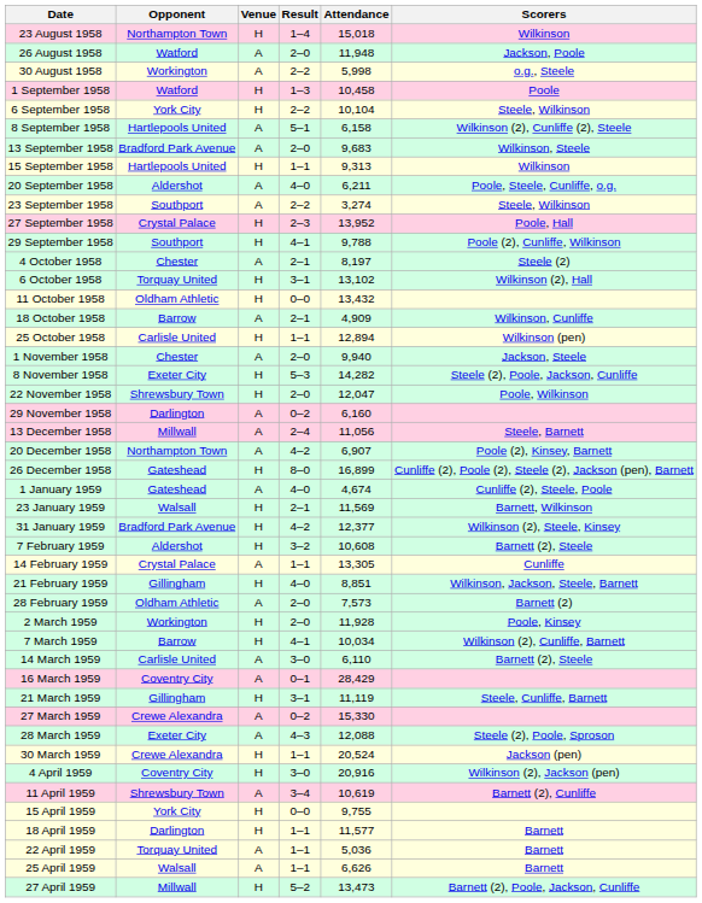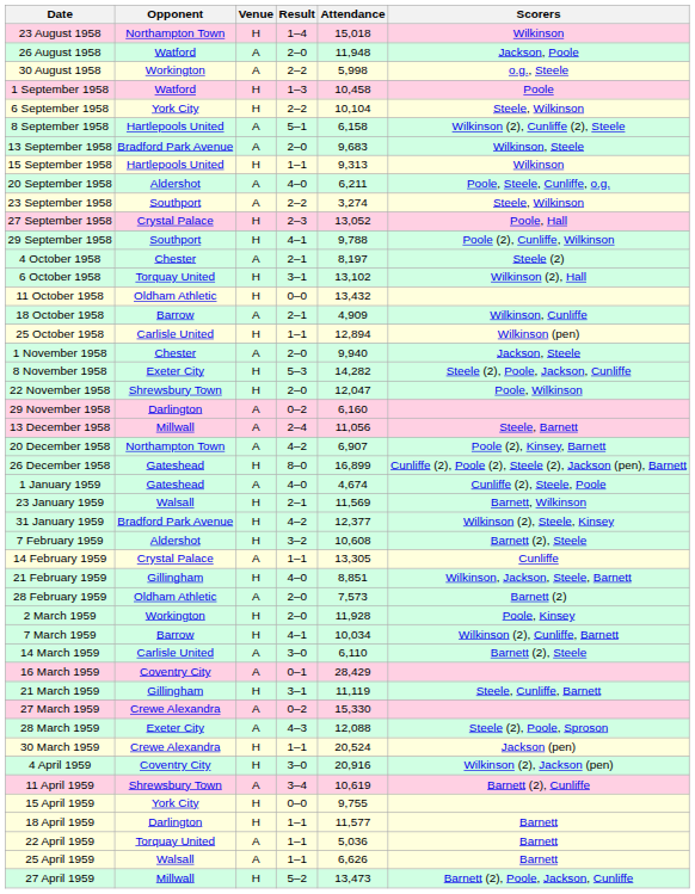 <table class="wikitable sortable" style="font-size:100%; text-align:center">
 <tr>
 <th>Date</th>
 <th>Opponent</th>
 <th>Venue</th>
 <th>Result</th>
 <th>Attendance</th>
 <th>Scorers</th>
 </tr>
 <tr style="background-color: #ffd0e3;">
 <td>23 August 1958</td>
 <td><a href='#'>Northampton Town</a></td>
 <td>H</td>
 <td>1–4</td>
 <td>15,018</td>
 <td><a href='#'>Wilkinson</a></td>
 </tr>
 <tr style="background-color: #d0ffe3;">
 <td>26 August 1958</td>
 <td><a href='#'>Watford</a></td>
 <td>A</td>
 <td>2–0</td>
 <td>11,948</td>
 <td><a href='#'>Jackson</a>, <a href='#'>Poole</a></td>
 </tr>
 <tr style="background-color: #ffffdd;">
 <td>30 August 1958</td>
 <td><a href='#'>Workington</a></td>
 <td>A</td>
 <td>2–2</td>
 <td>5,998</td>
 <td><a href='#'>o.g.</a>, <a href='#'>Steele</a></td>
 </tr>
 <tr style="background-color: #ffd0e3;">
 <td>1 September 1958</td>
 <td><a href='#'>Watford</a></td>
 <td>H</td>
 <td>1–3</td>
 <td>10,458</td>
 <td><a href='#'>Poole</a></td>
 </tr>
 <tr style="background-color: #ffffdd;">
 <td>6 September 1958</td>
 <td><a href='#'>York City</a></td>
 <td>H</td>
 <td>2–2</td>
 <td>10,104</td>
 <td><a href='#'>Steele</a>, <a href='#'>Wilkinson</a></td>
 </tr>
 <tr style="background-color: #d0ffe3;">
 <td>8 September 1958</td>
 <td><a href='#'>Hartlepools United</a></td>
 <td>A</td>
 <td>5–1</td>
 <td>6,158</td>
 <td><a href='#'>Wilkinson</a> (2), <a href='#'>Cunliffe</a> (2), <a href='#'>Steele</a></td>
 </tr>
 <tr style="background-color: #d0ffe3;">
 <td>13 September 1958</td>
 <td><a href='#'>Bradford Park Avenue</a></td>
 <td>A</td>
 <td>2–0</td>
 <td>9,683</td>
 <td><a href='#'>Wilkinson</a>, <a href='#'>Steele</a></td>
 </tr>
 <tr style="background-color: #ffffdd;">
 <td>15 September 1958</td>
 <td><a href='#'>Hartlepools United</a></td>
 <td>H</td>
 <td>1–1</td>
 <td>9,313</td>
 <td><a href='#'>Wilkinson</a></td>
 </tr>
 <tr style="background-color: #d0ffe3;">
 <td>20 September 1958</td>
 <td><a href='#'>Aldershot</a></td>
 <td>A</td>
 <td>4–0</td>
 <td>6,211</td>
 <td><a href='#'>Poole</a>, <a href='#'>Steele</a>, <a href='#'>Cunliffe</a>, <a href='#'>o.g.</a></td>
 </tr>
 <tr style="background-color: #ffffdd;">
 <td>23 September 1958</td>
 <td><a href='#'>Southport</a></td>
 <td>A</td>
 <td>2–2</td>
 <td>3,274</td>
 <td><a href='#'>Steele</a>, <a href='#'>Wilkinson</a></td>
 </tr>
 <tr style="background-color: #ffd0e3;">
 <td>27 September 1958</td>
 <td><a href='#'>Crystal Palace</a></td>
 <td>H</td>
 <td>2–3</td>
-<td>13,952</td>
+<td>13,052</td>
 <td><a href='#'>Poole</a>, <a href='#'>Hall</a></td>
 </tr>
 <tr style="background-color: #d0ffe3;">
 <td>29 September 1958</td>
 <td><a href='#'>Southport</a></td>
 <td>H</td>
 <td>4–1</td>
 <td>9,788</td>
 <td><a href='#'>Poole</a> (2), <a href='#'>Cunliffe</a>, <a href='#'>Wilkinson</a></td>
 </tr>
 <tr style="background-color: #d0ffe3;">
 <td>4 October 1958</td>
 <td><a href='#'>Chester</a></td>
 <td>A</td>
 <td>2–1</td>
 <td>8,197</td>
 <td><a href='#'>Steele</a> (2)</td>
 </tr>
 <tr style="background-color: #d0ffe3;">
 <td>6 October 1958</td>
 <td><a href='#'>Torquay United</a></td>
 <td>H</td>
 <td>3–1</td>
 <td>13,102</td>
 <td><a href='#'>Wilkinson</a> (2), <a href='#'>Hall</a></td>
 </tr>
 <tr style="background-color: #ffffdd;">
 <td>11 October 1958</td>
 <td><a href='#'>Oldham Athletic</a></td>
 <td>H</td>
 <td>0–0</td>
 <td>13,432</td>
 <td></td>
 </tr>
 <tr style="background-color: #d0ffe3;">
 <td>18 October 1958</td>
 <td><a href='#'>Barrow</a></td>
 <td>A</td>
 <td>2–1</td>
 <td>4,909</td>
 <td><a href='#'>Wilkinson</a>, <a href='#'>Cunliffe</a></td>
 </tr>
 <tr style="background-color: #ffffdd;">
 <td>25 October 1958</td>
 <td><a href='#'>Carlisle United</a></td>
 <td>H</td>
 <td>1–1</td>
 <td>12,894</td>
 <td><a href='#'>Wilkinson</a> (pen)</td>
 </tr>
 <tr style="background-color: #d0ffe3;">
 <td>1 November 1958</td>
 <td><a href='#'>Chester</a></td>
 <td>A</td>
 <td>2–0</td>
 <td>9,940</td>
 <td><a href='#'>Jackson</a>, <a href='#'>Steele</a></td>
 </tr>
 <tr style="background-color: #d0ffe3;">
 <td>8 November 1958</td>
 <td><a href='#'>Exeter City</a></td>
 <td>H</td>
 <td>5–3</td>
 <td>14,282</td>
 <td><a href='#'>Steele</a> (2), <a href='#'>Poole</a>, <a href='#'>Jackson</a>, <a href='#'>Cunliffe</a></td>
 </tr>
 <tr style="background-color: #d0ffe3;">
 <td>22 November 1958</td>
 <td><a href='#'>Shrewsbury Town</a></td>
 <td>H</td>
 <td>2–0</td>
 <td>12,047</td>
 <td><a href='#'>Poole</a>, <a href='#'>Wilkinson</a></td>
 </tr>
 <tr style="background-color: #ffd0e3;">
 <td>29 November 1958</td>
 <td><a href='#'>Darlington</a></td>
 <td>A</td>
 <td>0–2</td>
 <td>6,160</td>
 <td></td>
 </tr>
 <tr style="background-color: #ffd0e3;">
 <td>13 December 1958</td>
 <td><a href='#'>Millwall</a></td>
 <td>A</td>
 <td>2–4</td>
 <td>11,056</td>
 <td><a href='#'>Steele</a>, <a href='#'>Barnett</a></td>
 </tr>
 <tr style="background-color: #d0ffe3;">
 <td>20 December 1958</td>
 <td><a href='#'>Northampton Town</a></td>
 <td>A</td>
 <td>4–2</td>
 <td>6,907</td>
 <td><a href='#'>Poole</a> (2), <a href='#'>Kinsey</a>, <a href='#'>Barnett</a></td>
 </tr>
 <tr style="background-color: #d0ffe3;">
 <td>26 December 1958</td>
 <td><a href='#'>Gateshead</a></td>
 <td>H</td>
 <td>8–0</td>
 <td>16,899</td>
 <td><a href='#'>Cunliffe</a> (2), <a href='#'>Poole</a> (2), <a href='#'>Steele</a> (2), <a href='#'>Jackson</a> (pen), <a href='#'>Barnett</a></td>
 </tr>
 <tr style="background-color: #d0ffe3;">
 <td>1 January 1959</td>
 <td><a href='#'>Gateshead</a></td>
 <td>A</td>
 <td>4–0</td>
 <td>4,674</td>
 <td><a href='#'>Cunliffe</a> (2), <a href='#'>Steele</a>, <a href='#'>Poole</a></td>
 </tr>
 <tr style="background-color: #d0ffe3;">
 <td>23 January 1959</td>
 <td><a href='#'>Walsall</a></td>
 <td>H</td>
 <td>2–1</td>
 <td>11,569</td>
 <td><a href='#'>Barnett</a>, <a href='#'>Wilkinson</a></td>
 </tr>
 <tr style="background-color: #d0ffe3;">
 <td>31 January 1959</td>
 <td><a href='#'>Bradford Park Avenue</a></td>
 <td>H</td>
 <td>4–2</td>
 <td>12,377</td>
 <td><a href='#'>Wilkinson</a> (2), <a href='#'>Steele</a>, <a href='#'>Kinsey</a></td>
 </tr>
 <tr style="background-color: #d0ffe3;">
 <td>7 February 1959</td>
 <td><a href='#'>Aldershot</a></td>
 <td>H</td>
 <td>3–2</td>
 <td>10,608</td>
 <td><a href='#'>Barnett</a> (2), <a href='#'>Steele</a></td>
 </tr>
 <tr style="background-color: #ffffdd;">
 <td>14 February 1959</td>
 <td><a href='#'>Crystal Palace</a></td>
 <td>A</td>
 <td>1–1</td>
 <td>13,305</td>
 <td><a href='#'>Cunliffe</a></td>
 </tr>
 <tr style="background-color: #d0ffe3;">
 <td>21 February 1959</td>
 <td><a href='#'>Gillingham</a></td>
 <td>H</td>
 <td>4–0</td>
 <td>8,851</td>
 <td><a href='#'>Wilkinson</a>, <a href='#'>Jackson</a>, <a href='#'>Steele</a>, <a href='#'>Barnett</a></td>
 </tr>
 <tr style="background-color: #d0ffe3;">
 <td>28 February 1959</td>
 <td><a href='#'>Oldham Athletic</a></td>
 <td>A</td>
 <td>2–0</td>
 <td>7,573</td>
 <td><a href='#'>Barnett</a> (2)</td>
 </tr>
 <tr style="background-color: #d0ffe3;">
 <td>2 March 1959</td>
 <td><a href='#'>Workington</a></td>
 <td>H</td>
 <td>2–0</td>
 <td>11,928</td>
 <td><a href='#'>Poole</a>, <a href='#'>Kinsey</a></td>
 </tr>
 <tr style="background-color: #d0ffe3;">
 <td>7 March 1959</td>
 <td><a href='#'>Barrow</a></td>
 <td>H</td>
 <td>4–1</td>
 <td>10,034</td>
 <td><a href='#'>Wilkinson</a> (2), <a href='#'>Cunliffe</a>, <a href='#'>Barnett</a></td>
 </tr>
 <tr style="background-color: #d0ffe3;">
 <td>14 March 1959</td>
 <td><a href='#'>Carlisle United</a></td>
 <td>A</td>
 <td>3–0</td>
 <td>6,110</td>
 <td><a href='#'>Barnett</a> (2), <a href='#'>Steele</a></td>
 </tr>
 <tr style="background-color: #ffd0e3;">
 <td>16 March 1959</td>
 <td><a href='#'>Coventry City</a></td>
 <td>A</td>
 <td>0–1</td>
 <td>28,429</td>
 <td></td>
 </tr>
 <tr style="background-color: #d0ffe3;">
 <td>21 March 1959</td>
 <td><a href='#'>Gillingham</a></td>
 <td>H</td>
 <td>3–1</td>
 <td>11,119</td>
 <td><a href='#'>Steele</a>, <a href='#'>Cunliffe</a>, <a href='#'>Barnett</a></td>
 </tr>
 <tr style="background-color: #ffd0e3;">
 <td>27 March 1959</td>
 <td><a href='#'>Crewe Alexandra</a></td>
 <td>A</td>
 <td>0–2</td>
 <td>15,330</td>
 <td></td>
 </tr>
 <tr style="background-color: #d0ffe3;">
 <td>28 March 1959</td>
 <td><a href='#'>Exeter City</a></td>
 <td>A</td>
 <td>4–3</td>
 <td>12,088</td>
 <td><a href='#'>Steele</a> (2), <a href='#'>Poole</a>, <a href='#'>Sproson</a></td>
 </tr>
 <tr style="background-color: #ffffdd;">
 <td>30 March 1959</td>
 <td><a href='#'>Crewe Alexandra</a></td>
 <td>H</td>
 <td>1–1</td>
 <td>20,524</td>
 <td><a href='#'>Jackson</a> (pen)</td>
 </tr>
 <tr style="background-color: #d0ffe3;">
 <td>4 April 1959</td>
 <td><a href='#'>Coventry City</a></td>
 <td>H</td>
 <td>3–0</td>
 <td>20,916</td>
 <td><a href='#'>Wilkinson</a> (2), <a href='#'>Jackson</a> (pen)</td>
 </tr>
 <tr style="background-color: #ffd0e3;">
 <td>11 April 1959</td>
 <td><a href='#'>Shrewsbury Town</a></td>
 <td>A</td>
 <td>3–4</td>
 <td>10,619</td>
 <td><a href='#'>Barnett</a> (2), <a href='#'>Cunliffe</a></td>
 </tr>
 <tr style="background-color: #ffffdd;">
 <td>15 April 1959</td>
 <td><a href='#'>York City</a></td>
 <td>H</td>
 <td>0–0</td>
 <td>9,755</td>
 <td></td>
 </tr>
 <tr style="background-color: #ffffdd;">
 <td>18 April 1959</td>
 <td><a href='#'>Darlington</a></td>
 <td>H</td>
 <td>1–1</td>
 <td>11,577</td>
 <td><a href='#'>Barnett</a></td>
 </tr>
 <tr style="background-color: #ffffdd;">
 <td>22 April 1959</td>
 <td><a href='#'>Torquay United</a></td>
 <td>A</td>
 <td>1–1</td>
 <td>5,036</td>
 <td><a href='#'>Barnett</a></td>
 </tr>
 <tr style="background-color: #ffffdd;">
 <td>25 April 1959</td>
 <td><a href='#'>Walsall</a></td>
 <td>A</td>
 <td>1–1</td>
 <td>6,626</td>
 <td><a href='#'>Barnett</a></td>
 </tr>
 <tr style="background-color: #d0ffe3;">
 <td>27 April 1959</td>
 <td><a href='#'>Millwall</a></td>
 <td>H</td>
 <td>5–2</td>
 <td>13,473</td>
 <td><a href='#'>Barnett</a> (2), <a href='#'>Poole</a>, <a href='#'>Jackson</a>, <a href='#'>Cunliffe</a></td>
 </tr>
 </table>
